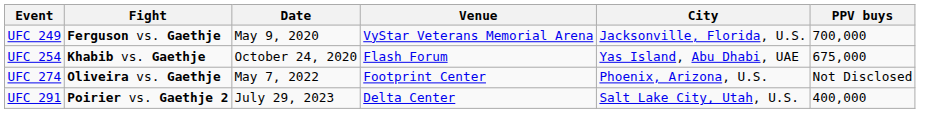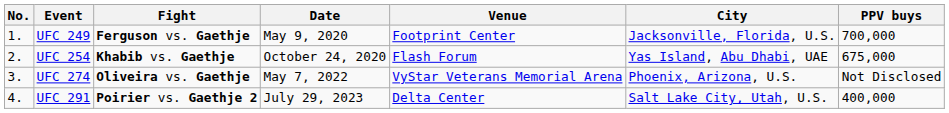 <table class="wikitable">
 <tr>
+<th>No.</th>
 <th>Event</th>
 <th>Fight</th>
 <th>Date</th>
 <th>Venue</th>
 <th>City</th>
 <th>PPV buys</th>
 </tr>
 <tr>
+<td>1.</td>
 <td><a href='#'>UFC 249</a></td>
 <td><strong>Ferguson</strong> vs. <strong>Gaethje</strong></td>
 <td>May 9, 2020</td>
-<td><a href='#'>VyStar Veterans Memorial Arena</a></td>
+<td><a href='#'>Footprint Center</a></td>
 <td><a href='#'>Jacksonville, Florida</a>, U.S.</td>
 <td>700,000</td>
 </tr>
 <tr>
+<td>2.</td>
 <td><a href='#'>UFC 254</a></td>
 <td><strong>Khabib</strong> vs. <strong>Gaethje</strong></td>
 <td>October 24, 2020</td>
 <td><a href='#'>Flash Forum</a></td>
 <td><a href='#'>Yas Island</a>, <a href='#'>Abu Dhabi</a>, UAE</td>
 <td>675,000</td>
 </tr>
 <tr>
+<td>3.</td>
 <td><a href='#'>UFC 274</a></td>
 <td><strong>Oliveira</strong> vs. <strong>Gaethje</strong></td>
 <td>May 7, 2022</td>
-<td><a href='#'>Footprint Center</a></td>
+<td><a href='#'>VyStar Veterans Memorial Arena</a></td>
 <td><a href='#'>Phoenix, Arizona</a>, U.S.</td>
 <td>Not Disclosed</td>
 </tr>
 <tr>
+<td>4.</td>
 <td><a href='#'>UFC 291</a></td>
 <td><strong>Poirier</strong> vs. <strong>Gaethje 2</strong></td>
 <td>July 29, 2023</td>
 <td><a href='#'>Delta Center</a></td>
 <td><a href='#'>Salt Lake City, Utah</a>, U.S.</td>
 <td>400,000</td>
 </tr>
 </table>
